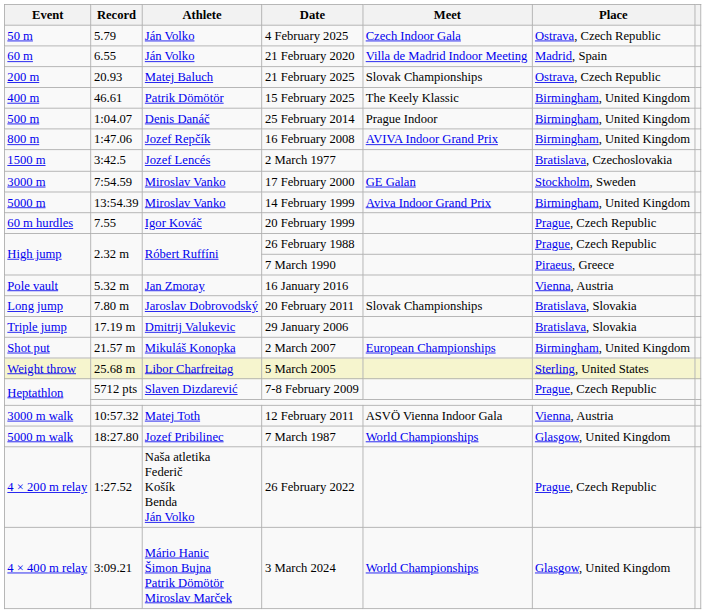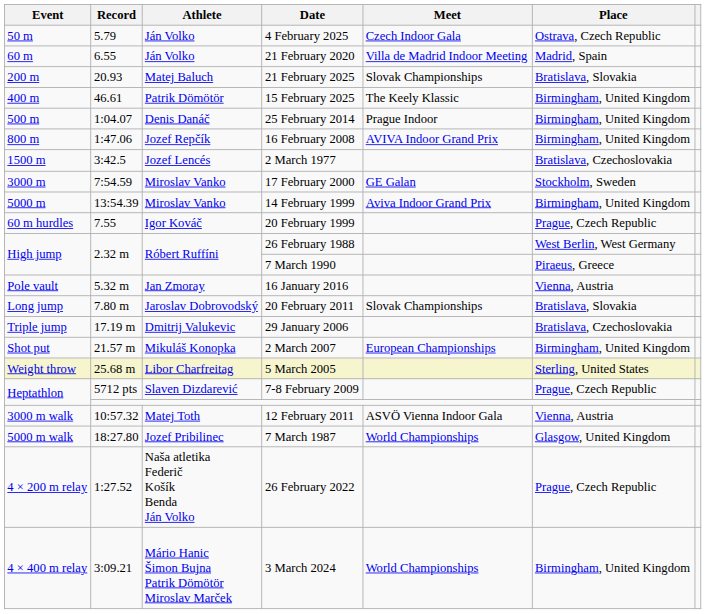 <table class="wikitable" style="font-size:95%; width: 95%;">
 <tr>
 <th>Event</th>
 <th>Record</th>
 <th>Athlete</th>
 <th>Date</th>
 <th>Meet</th>
 <th>Place</th>
 <th></th>
 </tr>
 <tr>
 <td><a href='#'>50 m</a></td>
 <td>5.79</td>
 <td><a href='#'>Ján Volko</a></td>
 <td>4 February 2025</td>
 <td><a href='#'>Czech Indoor Gala</a></td>
 <td><a href='#'>Ostrava</a>, Czech Republic</td>
 <td></td>
 </tr>
 <tr>
 <td><a href='#'>60 m</a></td>
 <td>6.55</td>
 <td><a href='#'>Ján Volko</a></td>
 <td>21 February 2020</td>
 <td><a href='#'>Villa de Madrid Indoor Meeting</a></td>
 <td><a href='#'>Madrid</a>, Spain</td>
 <td></td>
 </tr>
 <tr>
 <td><a href='#'>200 m</a></td>
 <td>20.93</td>
 <td><a href='#'>Matej Baluch</a></td>
 <td>21 February 2025</td>
 <td>Slovak Championships</td>
-<td><a href='#'>Ostrava</a>, Czech Republic</td>
+<td><a href='#'>Bratislava</a>, Slovakia</td>
 <td></td>
 </tr>
 <tr>
 <td><a href='#'>400 m</a></td>
 <td>46.61</td>
 <td><a href='#'>Patrik Dömötör</a></td>
 <td>15 February 2025</td>
 <td>The Keely Klassic</td>
 <td><a href='#'>Birmingham</a>, United Kingdom</td>
 <td></td>
 </tr>
 <tr>
 <td><a href='#'>500 m</a></td>
 <td>1:04.07</td>
 <td><a href='#'>Denis Danáč</a></td>
 <td>25 February 2014</td>
 <td>Prague Indoor</td>
 <td><a href='#'>Birmingham</a>, United Kingdom</td>
 <td></td>
 </tr>
 <tr>
 <td><a href='#'>800 m</a></td>
 <td>1:47.06</td>
 <td><a href='#'>Jozef Repčík</a></td>
 <td>16 February 2008</td>
 <td><a href='#'>AVIVA Indoor Grand Prix</a></td>
 <td><a href='#'>Birmingham</a>, United Kingdom</td>
 <td></td>
 </tr>
 <tr>
 <td><a href='#'>1500 m</a></td>
 <td>3:42.5 </td>
 <td><a href='#'>Jozef Lencés</a></td>
 <td>2 March 1977</td>
 <td></td>
 <td><a href='#'>Bratislava</a>, Czechoslovakia</td>
 <td></td>
 </tr>
 <tr>
 <td><a href='#'>3000 m</a></td>
 <td>7:54.59</td>
 <td><a href='#'>Miroslav Vanko</a></td>
 <td>17 February 2000</td>
 <td><a href='#'>GE Galan</a></td>
 <td><a href='#'>Stockholm</a>, Sweden</td>
 <td></td>
 </tr>
 <tr>
 <td><a href='#'>5000 m</a></td>
 <td>13:54.39</td>
 <td><a href='#'>Miroslav Vanko</a></td>
 <td>14 February 1999</td>
 <td><a href='#'>Aviva Indoor Grand Prix</a></td>
 <td><a href='#'>Birmingham</a>, United Kingdom</td>
 <td></td>
 </tr>
 <tr>
 <td><a href='#'>60 m hurdles</a></td>
 <td>7.55</td>
 <td><a href='#'>Igor Kováč</a></td>
 <td>20 February 1999</td>
 <td></td>
 <td><a href='#'>Prague</a>, Czech Republic</td>
 <td></td>
 </tr>
 <tr>
 <td rowspan=2><a href='#'>High jump</a></td>
 <td rowspan=2>2.32 m</td>
 <td rowspan=2><a href='#'>Róbert Ruffíni</a></td>
 <td>26 February 1988</td>
 <td></td>
-<td><a href='#'>Prague</a>, Czech Republic</td>
+<td><a href='#'>West Berlin</a>, West Germany</td>
 <td></td>
 </tr>
 <tr>
 <td>7 March 1990</td>
 <td></td>
 <td><a href='#'>Piraeus</a>, Greece</td>
 <td></td>
 </tr>
 <tr>
 <td><a href='#'>Pole vault</a></td>
 <td>5.32 m</td>
 <td><a href='#'>Jan Zmoray</a></td>
 <td>16 January 2016</td>
 <td></td>
 <td><a href='#'>Vienna</a>, Austria</td>
 <td></td>
 </tr>
 <tr>
 <td><a href='#'>Long jump</a></td>
 <td>7.80 m</td>
 <td><a href='#'>Jaroslav Dobrovodský</a></td>
 <td>20 February 2011</td>
 <td>Slovak Championships</td>
 <td><a href='#'>Bratislava</a>, Slovakia</td>
 <td></td>
 </tr>
 <tr>
 <td><a href='#'>Triple jump</a></td>
 <td>17.19 m</td>
 <td><a href='#'>Dmitrij Valukevic</a></td>
 <td>29 January 2006</td>
 <td></td>
-<td><a href='#'>Bratislava</a>, Slovakia</td>
+<td><a href='#'>Bratislava</a>, Czechoslovakia</td>
 <td></td>
 </tr>
 <tr>
 <td><a href='#'>Shot put</a></td>
 <td>21.57 m</td>
 <td><a href='#'>Mikuláš Konopka</a></td>
 <td>2 March 2007</td>
 <td><a href='#'>European Championships</a></td>
 <td><a href='#'>Birmingham</a>, United Kingdom</td>
 <td></td>
 </tr>
 <tr style="background:#f6F5CE;">
 <td><a href='#'>Weight throw</a></td>
 <td>25.68 m</td>
 <td><a href='#'>Libor Charfreitag</a></td>
 <td>5 March 2005</td>
 <td></td>
 <td><a href='#'>Sterling</a>, United States</td>
 <td></td>
 </tr>
 <tr>
 <td rowspan=2><a href='#'>Heptathlon</a></td>
 <td>5712 pts</td>
 <td><a href='#'>Slaven Dizdarević</a></td>
 <td>7-8 February 2009</td>
 <td></td>
 <td><a href='#'>Prague</a>, Czech Republic</td>
 <td></td>
 </tr>
 <tr>
 <td colspan=5></td>
 <td></td>
 </tr>
 <tr>
 <td><a href='#'>3000 m walk</a></td>
 <td>10:57.32</td>
 <td><a href='#'>Matej Toth</a></td>
 <td>12 February 2011</td>
 <td>ASVÖ Vienna Indoor Gala</td>
 <td><a href='#'>Vienna</a>, Austria</td>
 <td></td>
 </tr>
 <tr>
 <td><a href='#'>5000 m walk</a></td>
 <td>18:27.80</td>
 <td><a href='#'>Jozef Pribilinec</a></td>
 <td>7 March 1987</td>
 <td><a href='#'>World Championships</a></td>
 <td><a href='#'>Glasgow</a>, United Kingdom</td>
 <td></td>
 </tr>
 <tr>
 <td><a href='#'>4 × 200 m relay</a></td>
 <td>1:27.52</td>
 <td>Naša atletika<br>Federič<br>Košík<br>Benda<br><a href='#'>Ján Volko</a></td>
 <td>26 February 2022</td>
 <td></td>
 <td><a href='#'>Prague</a>, Czech Republic</td>
 <td></td>
 </tr>
 <tr>
 <td><a href='#'>4 × 400 m relay</a></td>
 <td>3:09.21</td>
 <td><br><a href='#'>Mário Hanic</a><br><a href='#'>Šimon Bujna</a><br><a href='#'>Patrik Dömötör</a><br><a href='#'>Miroslav Marček</a></td>
 <td>3 March 2024</td>
 <td><a href='#'>World Championships</a></td>
-<td><a href='#'>Glasgow</a>, United Kingdom</td>
+<td><a href='#'>Birmingham</a>, United Kingdom</td>
 <td></td>
 </tr>
 </table>
